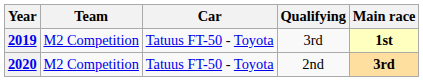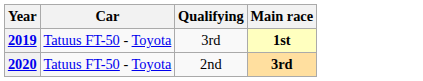 <table class="wikitable" style="text-align:center; font-size:90%">
 <tr>
 <th>Year</th>
-<th>Team</th>
 <th>Car</th>
 <th>Qualifying</th>
 <th>Main race</th>
 </tr>
 <tr>
 <th><a href='#'>2019</a></th>
-<td align="left" nowrap> <a href='#'>M2 Competition</a></td>
 <td align="left" nowrap><a href='#'>Tatuus FT-50</a> - <a href='#'>Toyota</a></td>
 <td>3rd</td>
 <td style="background:#FFFFBF"><strong>1st</strong></td>
 </tr>
 <tr>
 <th><a href='#'>2020</a></th>
-<td align="left" nowrap> <a href='#'>M2 Competition</a></td>
 <td align="left" nowrap><a href='#'>Tatuus FT-50</a> - <a href='#'>Toyota</a></td>
 <td>2nd</td>
 <td style="background:#FFDF9F"><strong>3rd</strong></td>
 </tr>
 </table>
